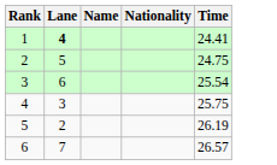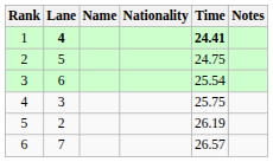 <table class="wikitable sortable" style="text-align:center">
 <tr>
 <th>Rank</th>
 <th>Lane</th>
 <th>Name</th>
 <th>Nationality</th>
 <th>Time</th>
+<th>Notes</th>
 </tr>
 <tr bgcolor=ccffcc>
 <td>1</td>
 <td><strong>4</strong></td>
 <td align=left></td>
 <td align=left></td>
-<td>24.41</td>
+<td><strong>24.41</strong></td>
+<td><strong></strong></td>
 </tr>
 <tr bgcolor=ccffcc>
 <td>2</td>
 <td>5</td>
 <td align=left></td>
 <td align=left></td>
 <td>24.75</td>
+<td><strong></strong></td>
 </tr>
 <tr bgcolor=ccffcc>
 <td>3</td>
 <td>6</td>
 <td align=left></td>
 <td align=left></td>
 <td>25.54</td>
+<td><strong></strong></td>
 </tr>
 <tr>
 <td>4</td>
 <td>3</td>
 <td align=left></td>
 <td align=left></td>
 <td>25.75</td>
+<td></td>
 </tr>
 <tr>
 <td>5</td>
 <td>2</td>
 <td align=left></td>
 <td align=left></td>
 <td>26.19</td>
+<td></td>
 </tr>
 <tr>
 <td>6</td>
 <td>7</td>
 <td align=left></td>
 <td align=left></td>
 <td>26.57</td>
+<td></td>
 </tr>
 </table>
